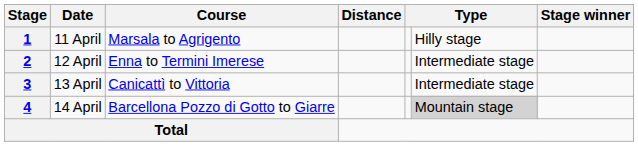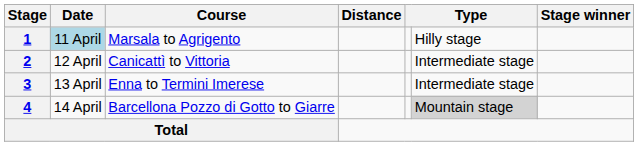 <table class="wikitable">
 <tr>
 <th scope="col">Stage</th>
 <th scope="col">Date</th>
 <th scope="col">Course</th>
 <th scope="col">Distance</th>
 <th scope="col" colspan="2">Type</th>
 <th scope="col">Stage winner</th>
 </tr>
 <tr>
 <th scope="row"><a href='#'>1</a></th>
-<td style="text-align:center;">11 April</td>
+<td style="background: lightblue; text-align:center;">11 April</td>
 <td><a href='#'>Marsala</a> to <a href='#'>Agrigento</a></td>
 <td style="text-align:center;"></td>
 <td></td>
 <td>Hilly stage</td>
 <td></td>
 </tr>
 <tr>
 <th scope="row"><a href='#'>2</a></th>
 <td style="text-align:center;">12 April</td>
-<td><a href='#'>Enna</a> to <a href='#'>Termini Imerese</a></td>
+<td><a href='#'>Canicattì</a> to <a href='#'>Vittoria</a></td>
 <td style="text-align:center;"></td>
 <td></td>
 <td>Intermediate stage</td>
 <td></td>
 </tr>
 <tr>
 <th scope="row"><a href='#'>3</a></th>
 <td style="text-align:center;">13 April</td>
-<td><a href='#'>Canicattì</a> to <a href='#'>Vittoria</a></td>
+<td><a href='#'>Enna</a> to <a href='#'>Termini Imerese</a></td>
 <td style="text-align:center;"></td>
 <td></td>
 <td>Intermediate stage</td>
 <td></td>
 </tr>
 <tr>
 <th scope="row"><a href='#'>4</a></th>
 <td style="text-align:center;">14 April</td>
 <td><a href='#'>Barcellona Pozzo di Gotto</a> to <a href='#'>Giarre</a></td>
 <td style="text-align:center;"></td>
 <td></td>
 <td style="background: lightgrey;">Mountain stage</td>
 <td></td>
 </tr>
 <tr>
 <th colspan="3">Total</th>
 <td colspan="4" style="text-align:center;"></td>
 </tr>
 </table>
